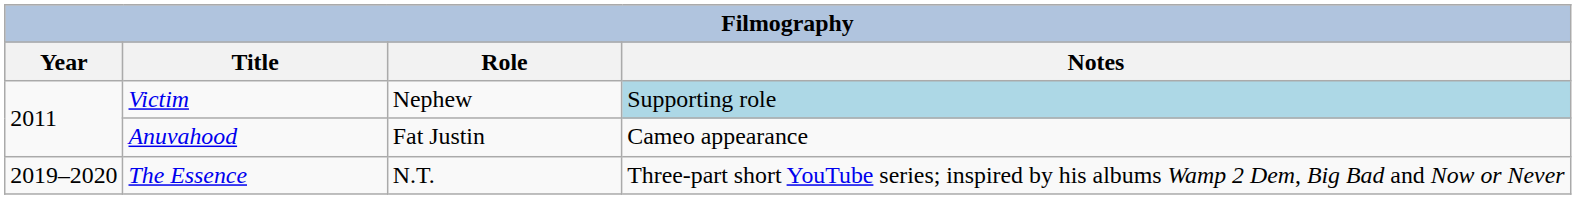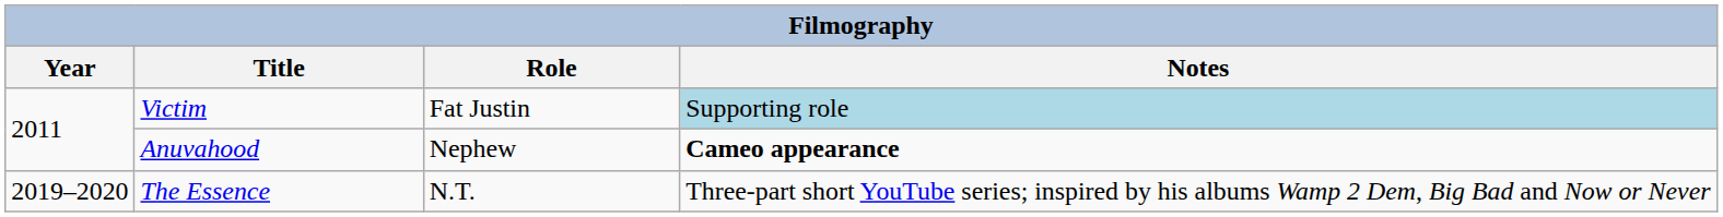 <table class="wikitable">
 <tr style="background:#ccc; text-align:center;">
 <th colspan="4" style="background: LightSteelBlue;">Filmography</th>
 </tr>
 <tr style="background:#ccc; text-align:center;">
 <th style="text-align:center;">Year</th>
 <th style="width:170px;">Title</th>
 <th style="width:150px;">Role</th>
 <th>Notes</th>
 </tr>
 <tr>
 <td rowspan="2">2011</td>
 <td><em><a href='#'>Victim</a></em></td>
-<td rowspan="1">Nephew</td>
+<td rowspan="1">Fat Justin</td>
 <td style="background: lightblue;">Supporting role</td>
 </tr>
 <tr>
 <td><em><a href='#'>Anuvahood</a></em></td>
-<td rowspan="1">Fat Justin</td>
-<td>Cameo appearance</td>
+<td rowspan="1">Nephew</td>
+<td><strong>Cameo appearance</strong></td>
 </tr>
 <tr>
 <td rowspan="2">2019–2020</td>
 <td><em><a href='#'>The Essence</a></em></td>
 <td rowspan="1">N.T.</td>
 <td>Three-part short <a href='#'>YouTube</a> series; inspired by his albums <em>Wamp 2 Dem</em>, <em>Big Bad</em> and <em>Now or Never</em></td>
 </tr>
 </table>
